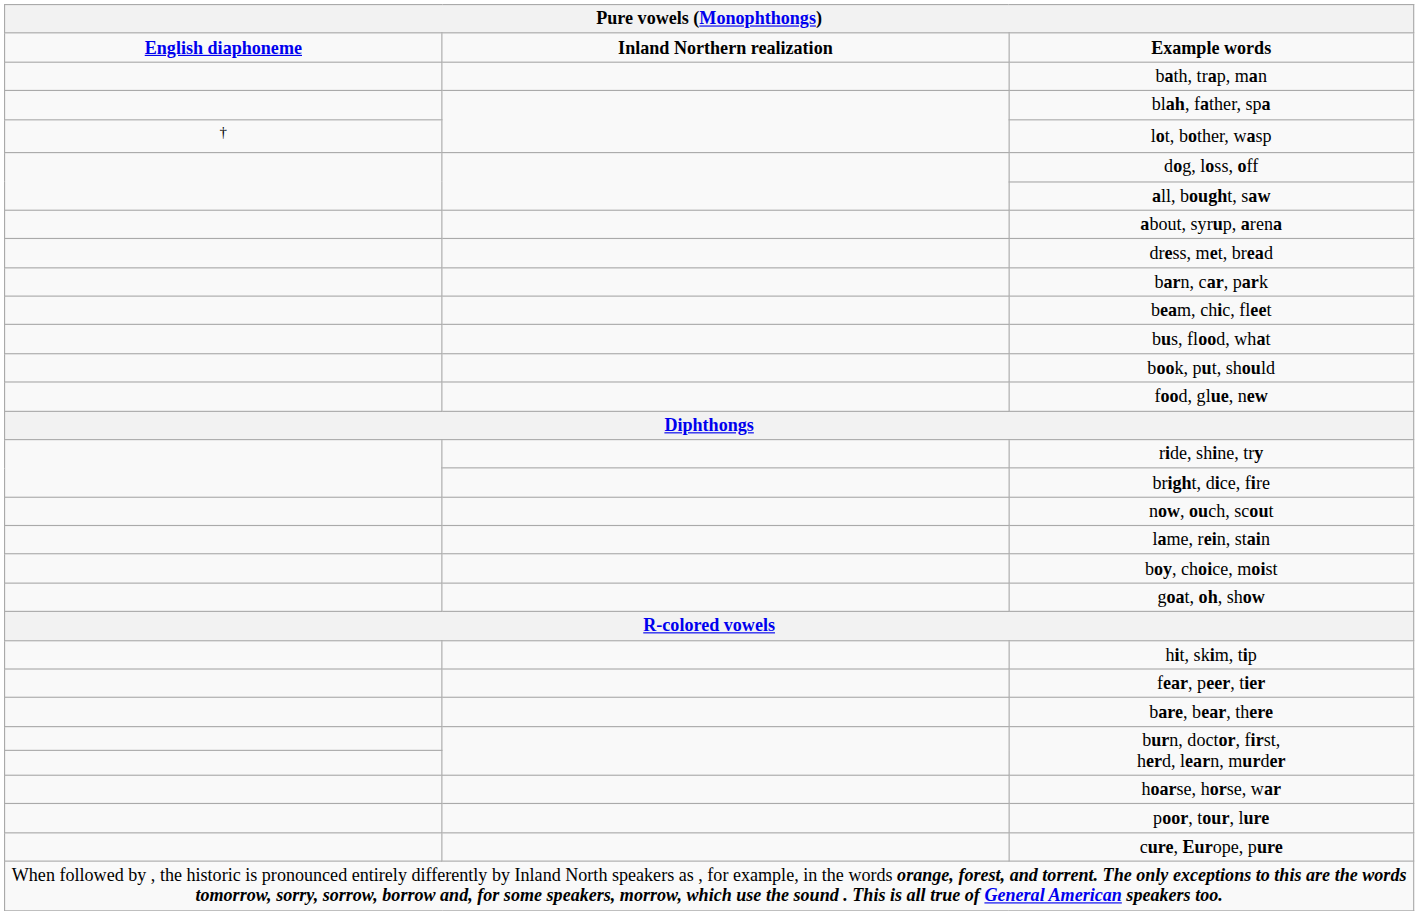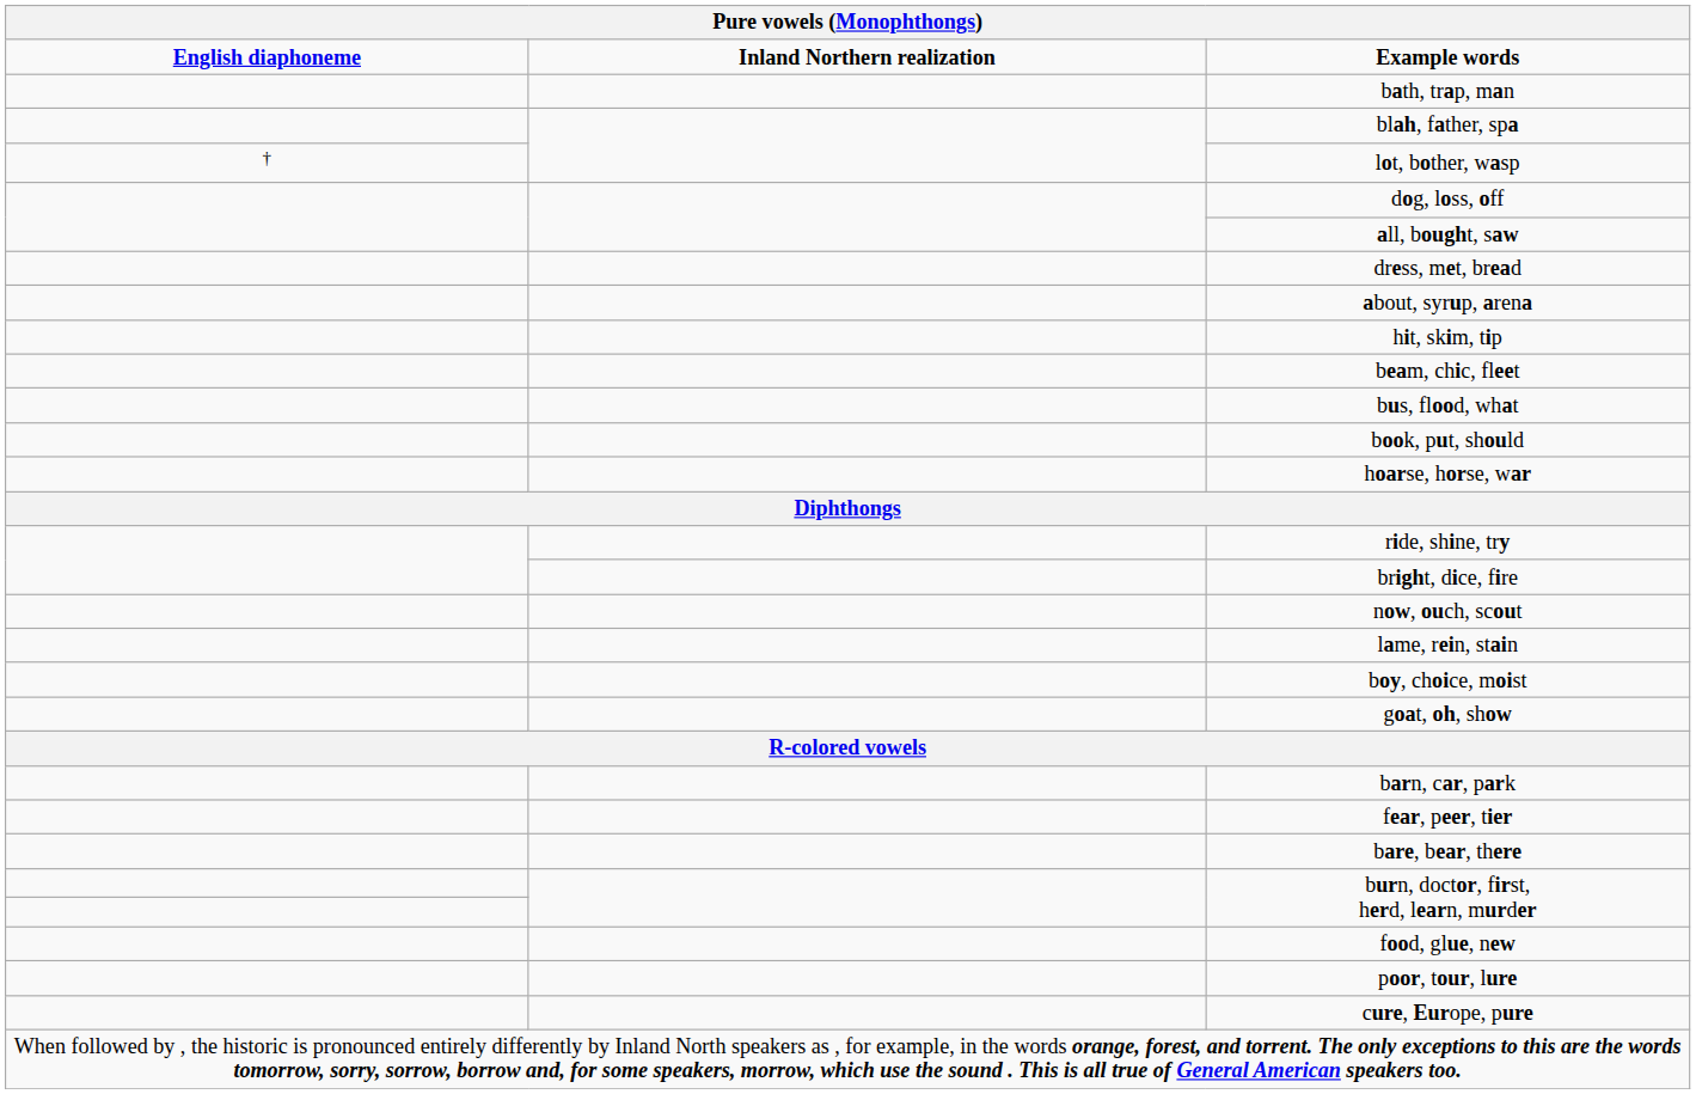 <table class="wikitable" style="text-align:center">
 <tr>
 <th colspan="3">Pure vowels (<a href='#'>Monophthongs</a>)</th>
 </tr>
 <tr>
 <td><strong><a href='#'>English diaphoneme</a></strong></td>
 <td><strong>Inland Northern realization</strong></td>
 <td><strong>Example words</strong></td>
 </tr>
 <tr>
 <td></td>
 <td></td>
 <td>b<strong>a</strong>th, tr<strong>a</strong>p, m<strong>a</strong>n</td>
 </tr>
 <tr>
 <td></td>
 <td rowspan="2"></td>
 <td>bl<strong>ah</strong>, f<strong>a</strong>ther, sp<strong>a</strong></td>
 </tr>
 <tr>
 <td><sup>†</sup></td>
 <td>l<strong>o</strong>t, b<strong>o</strong>ther, w<strong>a</strong>sp</td>
 </tr>
 <tr>
 <td rowspan="2"></td>
 <td rowspan="2"></td>
 <td>d<strong>o</strong>g, l<strong>o</strong>ss, <strong>o</strong>ff</td>
 </tr>
 <tr>
 <td><strong>a</strong>ll,  b<strong>ough</strong>t, s<strong>aw</strong></td>
 </tr>
 <tr>
 <td></td>
 <td></td>
+<td>dr<strong>e</strong>ss, m<strong>e</strong>t, br<strong>ea</strong>d</td>
+</tr>
+<tr>
+<td></td>
+<td></td>
 <td><strong>a</strong>bout, syr<strong>u</strong>p, <strong>a</strong>ren<strong>a</strong></td>
 </tr>
 <tr>
 <td></td>
 <td></td>
-<td>dr<strong>e</strong>ss, m<strong>e</strong>t, br<strong>ea</strong>d</td>
-</tr>
-<tr>
-<td></td>
-<td></td>
-<td>b<strong>ar</strong>n, c<strong>ar</strong>, p<strong>ar</strong>k</td>
+<td>h<strong>i</strong>t, sk<strong>i</strong>m, t<strong>i</strong>p</td>
 </tr>
 <tr>
 <td></td>
 <td></td>
 <td>b<strong>ea</strong>m, ch<strong>i</strong>c, fl<strong>ee</strong>t</td>
 </tr>
 <tr>
 <td></td>
 <td></td>
 <td>b<strong>u</strong>s, fl<strong>oo</strong>d, wh<strong>a</strong>t</td>
 </tr>
 <tr>
 <td></td>
 <td></td>
 <td>b<strong>oo</strong>k, p<strong>u</strong>t, sh<strong>ou</strong>ld</td>
 </tr>
 <tr>
 <td></td>
 <td></td>
-<td>f<strong>oo</strong>d, gl<strong>ue</strong>, n<strong>ew</strong></td>
+<td>h<strong>oar</strong>se, h<strong>or</strong>se, w<strong>ar</strong></td>
 </tr>
 <tr>
 <th colspan="3"><a href='#'>Diphthongs</a></th>
 </tr>
 <tr>
 <td rowspan="2"></td>
 <td></td>
 <td>r<strong>i</strong>de, sh<strong>i</strong>ne, tr<strong>y</strong></td>
 </tr>
 <tr>
 <td><a href='#'></a></td>
 <td>br<strong>igh</strong>t, d<strong>i</strong>ce, f<strong>i</strong>re</td>
 </tr>
 <tr>
 <td></td>
 <td></td>
 <td>n<strong>ow</strong>, <strong>ou</strong>ch, sc<strong>ou</strong>t</td>
 </tr>
 <tr>
 <td></td>
 <td></td>
 <td>l<strong>a</strong>me, r<strong>ei</strong>n, st<strong>ai</strong>n</td>
 </tr>
 <tr>
 <td></td>
 <td></td>
 <td>b<strong>oy</strong>, ch<strong>oi</strong>ce, m<strong>oi</strong>st</td>
 </tr>
 <tr>
 <td></td>
 <td></td>
 <td>g<strong>oa</strong>t, <strong>oh</strong>, sh<strong>ow</strong></td>
 </tr>
 <tr>
 <th colspan="3"><a href='#'>R-colored vowels</a></th>
 </tr>
 <tr>
 <td></td>
 <td></td>
-<td>h<strong>i</strong>t, sk<strong>i</strong>m, t<strong>i</strong>p</td>
+<td>b<strong>ar</strong>n, c<strong>ar</strong>, p<strong>ar</strong>k</td>
 </tr>
 <tr>
 <td></td>
 <td></td>
 <td>f<strong>ear</strong>, p<strong>eer</strong>, t<strong>ier</strong></td>
 </tr>
 <tr>
 <td></td>
 <td></td>
 <td>b<strong>are</strong>, b<strong>ear</strong>, th<strong>ere</strong></td>
 </tr>
 <tr>
 <td></td>
 <td rowspan="2"></td>
 <td rowspan="2">b<strong>ur</strong>n, doct<strong>or</strong>, f<strong>ir</strong>st, <br> h<strong>er</strong>d, l<strong>ear</strong>n, m<strong>ur</strong>d<strong>er</strong></td>
 </tr>
 <tr>
 <td></td>
 </tr>
 <tr>
 <td></td>
 <td></td>
-<td>h<strong>oar</strong>se, h<strong>or</strong>se, w<strong>ar</strong></td>
+<td>f<strong>oo</strong>d, gl<strong>ue</strong>, n<strong>ew</strong></td>
 </tr>
 <tr>
 <td></td>
 <td></td>
 <td>p<strong>oor</strong>, t<strong>our</strong>, l<strong>ure</strong></td>
 </tr>
 <tr>
 <td></td>
 <td></td>
 <td>c<strong>ure</strong>, <strong>Eur</strong>ope, p<strong>ure</strong></td>
 </tr>
 <tr>
 <td colspan="3">When followed by , the historic  is pronounced entirely differently by Inland North speakers as , for example, in the words <strong><em>or<strong>ange, f</strong>or<strong>est,<em> and </em>t</strong>orr<strong>ent<em>. The only exceptions to this are the words </em>tom</strong>orr<strong>ow, s</strong>orr<strong>y, s</strong>orr<strong>ow, b</strong>orr<strong>ow<em> and, for some speakers, </em>m</strong>orr<strong>ow<em>, which use the sound . This is all true of <a href='#'>General American</a> speakers too.</td>
 </tr>
 </table>
